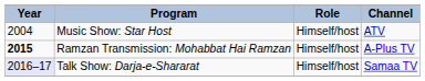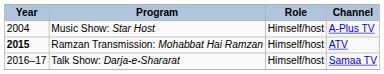 <table class="wikitable">
 <tr>
 </tr>
 <tr>
 <th style="background:#B0C4DE;">Year</th>
 <th style="background:#B0C4DE;">Program</th>
 <th style="background:#B0C4DE;">Role</th>
 <th style="background:#B0C4DE;">Channel</th>
 </tr>
 <tr>
 <td>2004</td>
 <td>Music Show: <em>Star Host</em></td>
 <td>Himself/host</td>
-<td><a href='#'>ATV</a></td>
+<td><a href='#'>A-Plus TV</a></td>
 </tr>
 <tr>
 <td><strong>2015</strong></td>
 <td>Ramzan Transmission: <em>Mohabbat Hai Ramzan</em></td>
 <td>Himself/host</td>
-<td><a href='#'>A-Plus TV</a></td>
+<td><a href='#'>ATV</a></td>
 </tr>
 <tr>
-<td style="background: lavender;">2016–17</td>
+<td>2016–17</td>
 <td>Talk Show: <em>Darja-e-Shararat</em></td>
 <td>Himself/host</td>
 <td><a href='#'>Samaa TV</a></td>
 </tr>
 <tr>
 </tr>
 </table>
